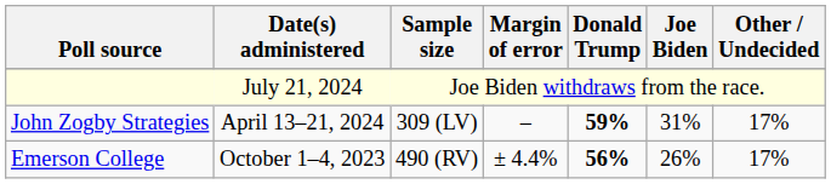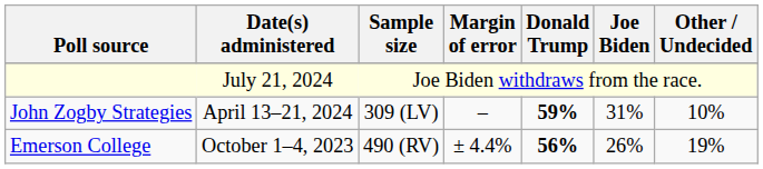 <table class="wikitable sortable mw-datatable" style="font-size:90%;text-align:center;line-height:17px">
 <tr valign=bottom>
 <th>Poll source</th>
 <th>Date(s)<br>administered</th>
 <th>Sample<br>size</th>
 <th>Margin<br>of error</th>
 <th class="unsortable">Donald<br>Trump<br></th>
 <th class="unsortable">Joe<br>Biden<br></th>
 <th class="unsortable">Other /<br>Undecided</th>
 </tr>
 <tr>
 </tr>
 <tr style="background:lightyellow;">
 <td style="border-right-style:hidden;"></td>
 <td style="border-right-style:hidden; " data-sort-value="2024-07-21">July 21, 2024</td>
 <td colspan="5">Joe Biden <a href='#'>withdraws</a> from the race.</td>
 </tr>
 <tr>
 <td style="text-align:left;"><a href='#'>John Zogby Strategies</a></td>
 <td data-sort-value="2024-05-01">April 13–21, 2024</td>
 <td>309 (LV)</td>
 <td>–</td>
 <td><strong>59%</strong></td>
 <td>31%</td>
-<td>17%</td>
+<td>10%</td>
 </tr>
 <tr>
 <td style="text-align:left;"><a href='#'>Emerson College</a></td>
 <td>October 1–4, 2023</td>
 <td>490 (RV)</td>
 <td>± 4.4%</td>
 <td><strong>56%</strong></td>
 <td>26%</td>
-<td>17%</td>
+<td>19%</td>
 </tr>
 </table>
